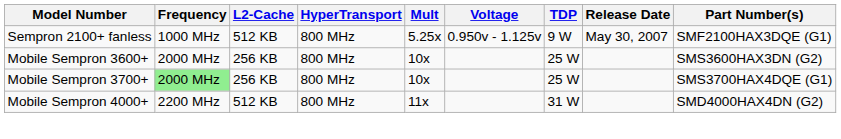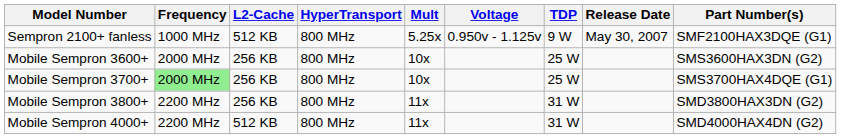 <table class="wikitable">
 <tr>
 <th>Model Number</th>
 <th>Frequency</th>
 <th><a href='#'>L2-Cache</a></th>
 <th><a href='#'>HyperTransport</a></th>
 <th><a href='#'>Mult</a></th>
 <th><a href='#'>Voltage</a></th>
 <th><a href='#'>TDP</a></th>
 <th>Release Date</th>
 <th>Part Number(s)</th>
 </tr>
 <tr>
 <td>Sempron 2100+ fanless</td>
 <td>1000 MHz</td>
 <td>512 KB</td>
 <td>800 MHz</td>
 <td>5.25x</td>
 <td>0.950v - 1.125v</td>
 <td>9 W</td>
 <td>May 30, 2007</td>
 <td>SMF2100HAX3DQE (G1)</td>
 </tr>
 <tr>
 <td>Mobile Sempron 3600+</td>
 <td>2000 MHz</td>
 <td>256 KB</td>
 <td>800 MHz</td>
 <td>10x</td>
 <td></td>
 <td>25 W</td>
 <td></td>
 <td>SMS3600HAX3DN (G2)</td>
 </tr>
 <tr>
 <td>Mobile Sempron 3700+</td>
 <td style="background: lightgreen;">2000 MHz</td>
 <td>256 KB</td>
 <td>800 MHz</td>
 <td>10x</td>
 <td></td>
 <td>25 W</td>
 <td></td>
 <td>SMS3700HAX4DQE (G1)</td>
 </tr>
 <tr>
+<td>Mobile Sempron 3800+</td>
+<td>2200 MHz</td>
+<td>256 KB</td>
+<td>800 MHz</td>
+<td>11x</td>
+<td></td>
+<td>31 W</td>
+<td></td>
+<td>SMD3800HAX3DN (G2)</td>
+</tr>
+<tr>
 <td>Mobile Sempron 4000+</td>
 <td>2200 MHz</td>
 <td>512 KB</td>
 <td>800 MHz</td>
 <td>11x</td>
 <td></td>
 <td>31 W</td>
 <td></td>
 <td>SMD4000HAX4DN (G2)</td>
 </tr>
 </table>
